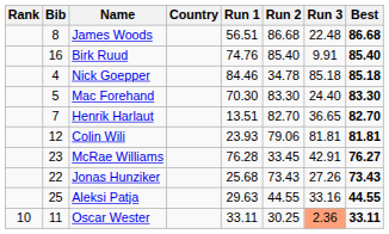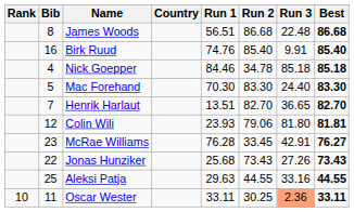 <table class="wikitable sortable" style="text-align:center">
 <tr>
 <th>Rank</th>
 <th>Bib</th>
 <th>Name</th>
 <th>Country</th>
 <th>Run 1</th>
 <th>Run 2</th>
 <th>Run 3</th>
 <th>Best</th>
 </tr>
 <tr>
 <td></td>
 <td>8</td>
 <td align=left><a href='#'>James Woods</a></td>
 <td align=left></td>
 <td>56.51</td>
 <td>86.68</td>
 <td>22.48</td>
 <td><strong>86.68</strong></td>
 </tr>
 <tr>
 <td></td>
 <td>16</td>
 <td align=left><a href='#'>Birk Ruud</a></td>
 <td align=left></td>
 <td>74.76</td>
 <td>85.40</td>
 <td>9.91</td>
 <td><strong>85.40</strong></td>
 </tr>
 <tr>
 <td></td>
 <td>4</td>
 <td align=left><a href='#'>Nick Goepper</a></td>
 <td align=left></td>
 <td>84.46</td>
 <td>34.78</td>
 <td>85.18</td>
 <td><strong>85.18</strong></td>
 </tr>
 <tr>
 <td></td>
 <td>5</td>
 <td align=left><a href='#'>Mac Forehand</a></td>
 <td align=left></td>
 <td>70.30</td>
 <td>83.30</td>
 <td>24.40</td>
 <td><strong>83.30</strong></td>
 </tr>
 <tr>
 <td></td>
 <td>7</td>
 <td align=left><a href='#'>Henrik Harlaut</a></td>
 <td align=left></td>
 <td>13.51</td>
 <td>82.70</td>
 <td>36.65</td>
 <td><strong>82.70</strong></td>
 </tr>
 <tr>
 <td></td>
 <td>12</td>
 <td align=left><a href='#'>Colin Wili</a></td>
 <td align=left></td>
 <td>23.93</td>
 <td>79.06</td>
-<td>81.81</td>
+<td>81.80</td>
 <td><strong>81.81</strong></td>
 </tr>
 <tr>
 <td></td>
 <td>23</td>
 <td align=left><a href='#'>McRae Williams</a></td>
 <td align=left></td>
 <td>76.28</td>
 <td>33.45</td>
 <td>42.91</td>
 <td><strong>76.27</strong></td>
 </tr>
 <tr>
 <td></td>
 <td>22</td>
 <td align=left><a href='#'>Jonas Hunziker</a></td>
 <td align=left></td>
 <td>25.68</td>
 <td>73.43</td>
 <td>27.26</td>
 <td><strong>73.43</strong></td>
 </tr>
 <tr>
 <td></td>
 <td>25</td>
 <td align=left><a href='#'>Aleksi Patja</a></td>
 <td align=left></td>
 <td>29.63</td>
 <td>44.55</td>
 <td>33.16</td>
 <td><strong>44.55</strong></td>
 </tr>
 <tr>
 <td>10</td>
 <td>11</td>
 <td align=left><a href='#'>Oscar Wester</a></td>
 <td align=left></td>
 <td>33.11</td>
 <td>30.25</td>
 <td style="background: lightsalmon;">2.36</td>
 <td><strong>33.11</strong></td>
 </tr>
 </table>
